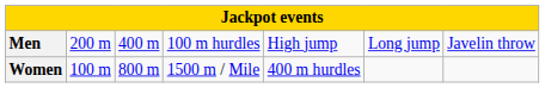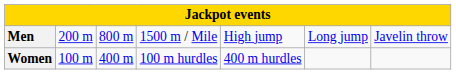 <table class=wikitable>
 <tr>
 <td colspan=7 bgcolor=gold align=center><strong>Jackpot events</strong></td>
 </tr>
 <tr>
 <td bgcolor=#F2F2F2><strong>Men</strong></td>
 <td><a href='#'>200 m</a></td>
-<td><a href='#'>400 m</a></td>
-<td><a href='#'>100 m hurdles</a></td>
+<td><a href='#'>800 m</a></td>
+<td><a href='#'>1500 m</a> / <a href='#'>Mile</a></td>
 <td><a href='#'>High jump</a></td>
 <td><a href='#'>Long jump</a></td>
 <td><a href='#'>Javelin throw</a></td>
 </tr>
 <tr>
 <td bgcolor=#F2F2F2><strong>Women</strong></td>
 <td><a href='#'>100 m</a></td>
-<td><a href='#'>800 m</a></td>
-<td><a href='#'>1500 m</a> / <a href='#'>Mile</a></td>
+<td><a href='#'>400 m</a></td>
+<td><a href='#'>100 m hurdles</a></td>
 <td><a href='#'>400 m hurdles</a></td>
 <td></td>
 <td></td>
 </tr>
 </table>
